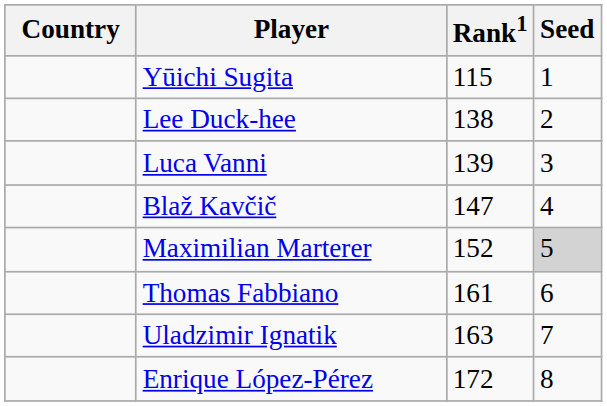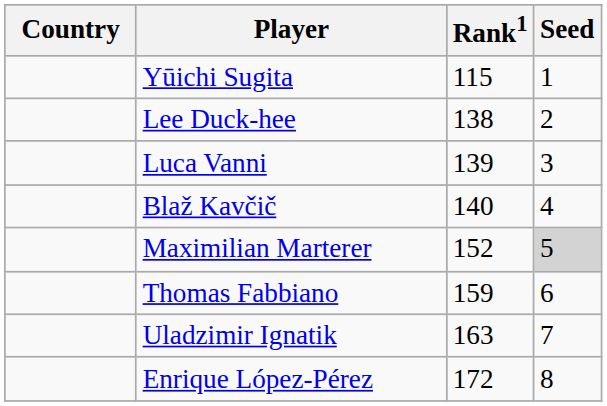 <table class="sortable wikitable">
 <tr>
 <th style="width:70px;">Country</th>
 <th style="width:175px;">Player</th>
 <th>Rank<sup>1</sup></th>
 <th>Seed</th>
 </tr>
 <tr>
 <td></td>
 <td><a href='#'>Yūichi Sugita</a></td>
 <td>115</td>
 <td>1</td>
 </tr>
 <tr>
 <td></td>
 <td><a href='#'>Lee Duck-hee</a></td>
 <td>138</td>
 <td>2</td>
 </tr>
 <tr>
 <td></td>
 <td><a href='#'>Luca Vanni</a></td>
 <td>139</td>
 <td>3</td>
 </tr>
 <tr>
 <td></td>
 <td><a href='#'>Blaž Kavčič</a></td>
-<td>147</td>
+<td>140</td>
 <td>4</td>
 </tr>
 <tr>
 <td></td>
 <td><a href='#'>Maximilian Marterer</a></td>
 <td>152</td>
 <td style="background: lightgrey;">5</td>
 </tr>
 <tr>
 <td></td>
 <td><a href='#'>Thomas Fabbiano</a></td>
-<td>161</td>
+<td>159</td>
 <td>6</td>
 </tr>
 <tr>
 <td></td>
 <td><a href='#'>Uladzimir Ignatik</a></td>
 <td>163</td>
 <td>7</td>
 </tr>
 <tr>
 <td></td>
 <td><a href='#'>Enrique López-Pérez</a></td>
 <td>172</td>
 <td>8</td>
 </tr>
 </table>
